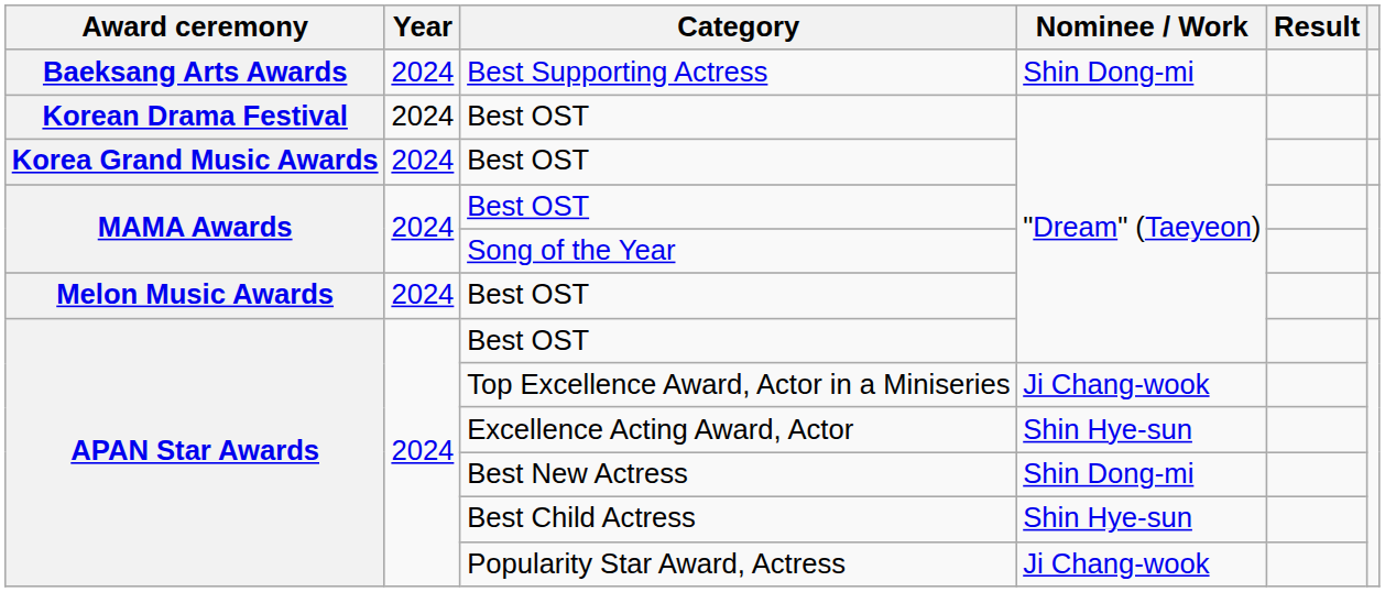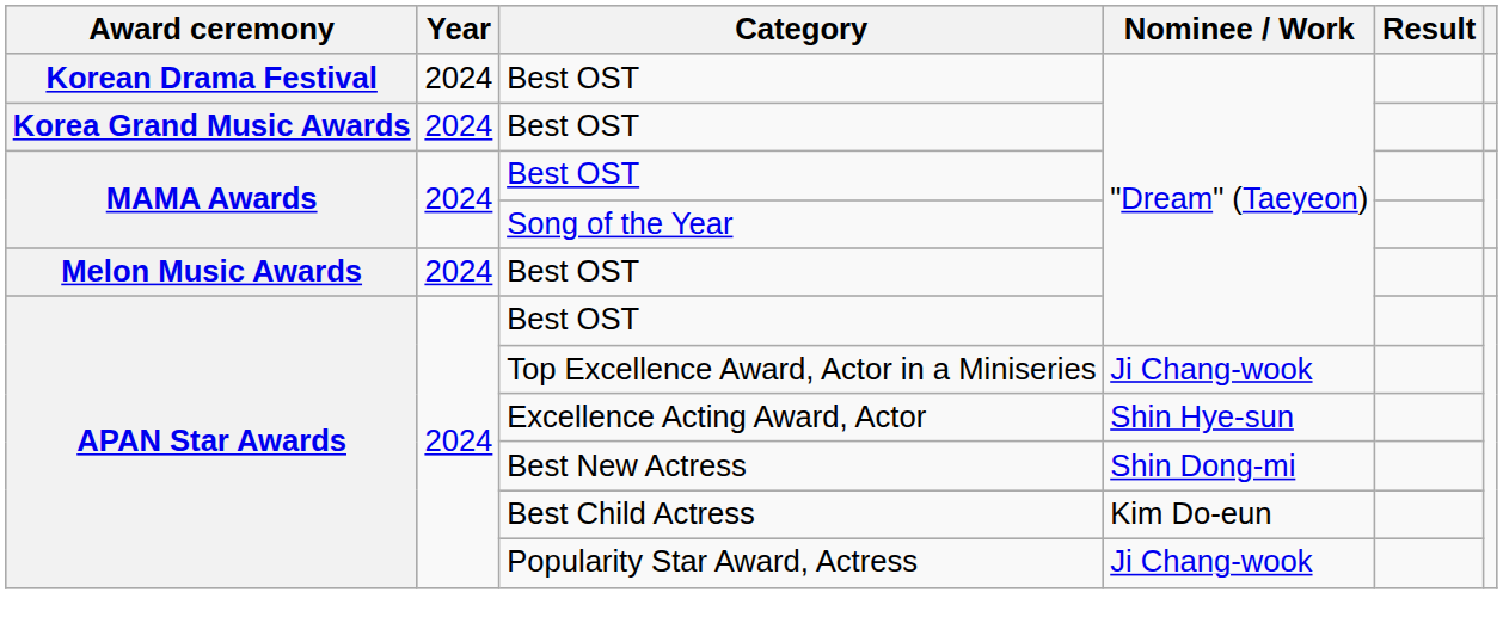 <table class="wikitable plainrowheaders sortable">
 <tr>
 <th scope="col">Award ceremony</th>
 <th scope="col">Year</th>
 <th scope="col">Category</th>
 <th scope="col">Nominee / Work</th>
 <th scope="col">Result</th>
 <th scope="col" class="unsortable"></th>
-</tr>
-<tr>
-<th scope="row"><a href='#'>Baeksang Arts Awards</a></th>
-<td style="text-align:center"><a href='#'>2024</a></td>
-<td><a href='#'>Best Supporting Actress</a></td>
-<td><a href='#'>Shin Dong-mi</a></td>
-<td></td>
-<td style="text-align:center"></td>
 </tr>
 <tr>
 <th scope="row"><a href='#'>Korean Drama Festival</a></th>
 <td style="text-align:center">2024</td>
 <td>Best OST</td>
 <td rowspan="6">"<a href='#'>Dream</a>" (<a href='#'>Taeyeon</a>)</td>
 <td></td>
 <td style="text-align:center"></td>
 </tr>
 <tr>
 <th scope="row"><a href='#'>Korea Grand Music Awards</a></th>
 <td style="text-align:center"><a href='#'>2024</a></td>
 <td>Best OST</td>
 <td></td>
 <td style="text-align:center"></td>
 </tr>
 <tr>
 <th rowspan="2" scope="row"><a href='#'>MAMA Awards</a></th>
 <td rowspan="2" style="text-align:center"><a href='#'>2024</a></td>
 <td><a href='#'>Best OST</a></td>
 <td></td>
 <td rowspan="2" style="text-align:center"></td>
 </tr>
 <tr>
 <td><a href='#'>Song of the Year</a></td>
 <td></td>
 </tr>
 <tr>
 <th scope="row"><a href='#'>Melon Music Awards</a></th>
 <td style="text-align:center"><a href='#'>2024</a></td>
 <td>Best OST</td>
 <td></td>
 <td style="text-align:center"></td>
 </tr>
 <tr>
 <th rowspan="6" scope="row"><a href='#'>APAN Star Awards</a></th>
 <td rowspan="6" style="text-align:center"><a href='#'>2024</a></td>
 <td>Best OST</td>
 <td></td>
 <td rowspan="6" style="text-align:center"></td>
 </tr>
 <tr>
 <td>Top Excellence Award, Actor in a Miniseries</td>
 <td><a href='#'>Ji Chang-wook</a></td>
 <td></td>
 </tr>
 <tr>
 <td>Excellence Acting Award, Actor</td>
 <td><a href='#'>Shin Hye-sun</a></td>
 <td></td>
 </tr>
 <tr>
 <td>Best New Actress</td>
 <td><a href='#'>Shin Dong-mi</a></td>
 <td></td>
 </tr>
 <tr>
 <td>Best Child Actress</td>
-<td><a href='#'>Shin Hye-sun</a></td>
+<td>Kim Do-eun</td>
 <td></td>
 </tr>
 <tr>
 <td>Popularity Star Award, Actress</td>
 <td><a href='#'>Ji Chang-wook</a></td>
 <td></td>
 </tr>
 </table>
